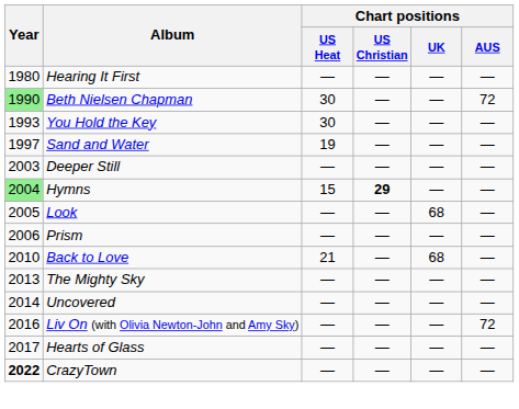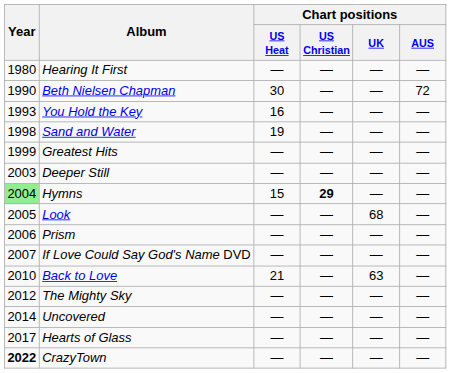 <table class="wikitable">
 <tr>
 <th rowspan="2">Year</th>
 <th rowspan="2">Album</th>
 <th colspan="4">Chart positions</th>
 </tr>
 <tr>
 <th width="50"><small><a href='#'>US Heat</a></small></th>
 <th width="50"><small><a href='#'>US Christian</a></small></th>
 <th width="50"><small><a href='#'>UK</a></small></th>
 <th width="50"><small><a href='#'>AUS</a></small><br></th>
 </tr>
 <tr>
 <td>1980</td>
 <td><em>Hearing It First</em></td>
 <td align="center">—</td>
 <td align="center">—</td>
 <td align="center">—</td>
 <td align="center">—</td>
 </tr>
 <tr>
-<td style="background: lightgreen;">1990</td>
+<td>1990</td>
 <td><em><a href='#'>Beth Nielsen Chapman</a></em></td>
 <td align="center">30</td>
 <td align="center">—</td>
 <td align="center">—</td>
 <td align="center">72</td>
 </tr>
 <tr>
 <td>1993</td>
 <td><em><a href='#'>You Hold the Key</a></em></td>
-<td align="center">30</td>
+<td align="center">16</td>
 <td align="center">—</td>
 <td align="center">—</td>
 <td align="center">—</td>
 </tr>
 <tr>
-<td>1997</td>
+<td>1998</td>
 <td><em><a href='#'>Sand and Water</a></em></td>
 <td align="center">19</td>
+<td align="center">—</td>
+<td align="center">—</td>
+<td align="center">—</td>
+</tr>
+<tr>
+<td>1999</td>
+<td><em>Greatest Hits</em></td>
+<td align="center">—</td>
 <td align="center">—</td>
 <td align="center">—</td>
 <td align="center">—</td>
 </tr>
 <tr>
 <td>2003</td>
 <td><em>Deeper Still</em></td>
 <td align="center">—</td>
 <td align="center">—</td>
 <td align="center">—</td>
 <td align="center">—</td>
 </tr>
 <tr>
 <td style="background: lightgreen;">2004</td>
 <td><em>Hymns</em></td>
 <td align="center">15</td>
 <td align="center"><strong>29</strong></td>
 <td align="center">—</td>
 <td align="center">—</td>
 </tr>
 <tr>
 <td>2005</td>
 <td><em><a href='#'>Look</a></em></td>
 <td align="center">—</td>
 <td align="center">—</td>
 <td align="center">68</td>
 <td align="center">—</td>
 </tr>
 <tr>
 <td>2006</td>
 <td><em>Prism</em></td>
 <td align="center">—</td>
 <td align="center">—</td>
 <td align="center">—</td>
 <td align="center">—</td>
 </tr>
 <tr>
+<td>2007</td>
+<td><em>If Love Could Say God's Name</em> DVD</td>
+<td align="center">—</td>
+<td align="center">—</td>
+<td align="center">—</td>
+<td align="center">—</td>
+</tr>
+<tr>
 <td>2010</td>
 <td><em><a href='#'>Back to Love</a></em></td>
 <td align="center">21</td>
 <td align="center">—</td>
-<td align="center">68</td>
+<td align="center">63</td>
 <td align="center">—</td>
 </tr>
 <tr>
-<td>2013</td>
+<td>2012</td>
 <td><em>The Mighty Sky</em></td>
 <td align="center">—</td>
 <td align="center">—</td>
 <td align="center">—</td>
 <td align="center">—</td>
 </tr>
 <tr>
 <td>2014</td>
 <td><em>Uncovered</em></td>
 <td align="center">—</td>
 <td align="center">—</td>
 <td align="center">—</td>
 <td align="center">—</td>
-</tr>
-<tr>
-<td>2016</td>
-<td><em><a href='#'>Liv On</a></em> <small> (with <a href='#'>Olivia Newton-John</a> and <a href='#'>Amy Sky</a>)</small></td>
-<td align="center">—</td>
-<td align="center">—</td>
-<td align="center">—</td>
-<td align="center">72</td>
 </tr>
 <tr>
 <td>2017</td>
 <td><em>Hearts of Glass</em></td>
 <td align="center">—</td>
 <td align="center">—</td>
 <td align="center">—</td>
 <td align="center">—</td>
 </tr>
 <tr>
 <td><strong>2022</strong></td>
 <td><em>CrazyTown</em></td>
 <td align="center">—</td>
 <td align="center">—</td>
 <td align="center">—</td>
 <td align="center">—</td>
 </tr>
 </table>
